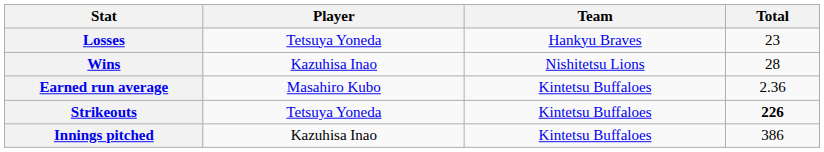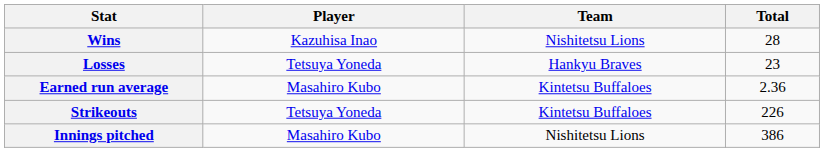 <table class="wikitable" style="text-align:center;">
 <tr>
 <th scope="col" width="7%">Stat</th>
 <th scope="col" width="10%">Player</th>
 <th scope="col" width="10%">Team</th>
 <th scope="col" width="3%">Total</th>
 </tr>
 <tr>
+<th scope="row" style="text-align:center;"><a href='#'>Wins</a></th>
+<td><a href='#'>Kazuhisa Inao</a></td>
+<td><a href='#'>Nishitetsu Lions</a></td>
+<td>28</td>
+</tr>
+<tr>
 <th scope="row" style="text-align:center;"><a href='#'>Losses</a></th>
 <td><a href='#'>Tetsuya Yoneda</a></td>
 <td><a href='#'>Hankyu Braves</a></td>
 <td>23</td>
-</tr>
-<tr>
-<th scope="row" style="text-align:center;"><a href='#'>Wins</a></th>
-<td><a href='#'>Kazuhisa Inao</a></td>
-<td><a href='#'>Nishitetsu Lions</a></td>
-<td>28</td>
 </tr>
 <tr>
 <th scope="row" style="text-align:center;"><a href='#'>Earned run average</a></th>
 <td><a href='#'>Masahiro Kubo</a></td>
 <td><a href='#'>Kintetsu Buffaloes</a></td>
 <td>2.36</td>
 </tr>
 <tr>
 <th scope="row" style="text-align:center;"><a href='#'>Strikeouts</a></th>
 <td><a href='#'>Tetsuya Yoneda</a></td>
 <td><a href='#'>Kintetsu Buffaloes</a></td>
-<td><strong>226</strong></td>
+<td>226</td>
 </tr>
 <tr>
 <th scope="row" style="text-align:center;"><a href='#'>Innings pitched</a></th>
-<td>Kazuhisa Inao</td>
-<td><a href='#'>Kintetsu Buffaloes</a></td>
+<td><a href='#'>Masahiro Kubo</a></td>
+<td>Nishitetsu Lions</td>
 <td>386</td>
 </tr>
 </table>
